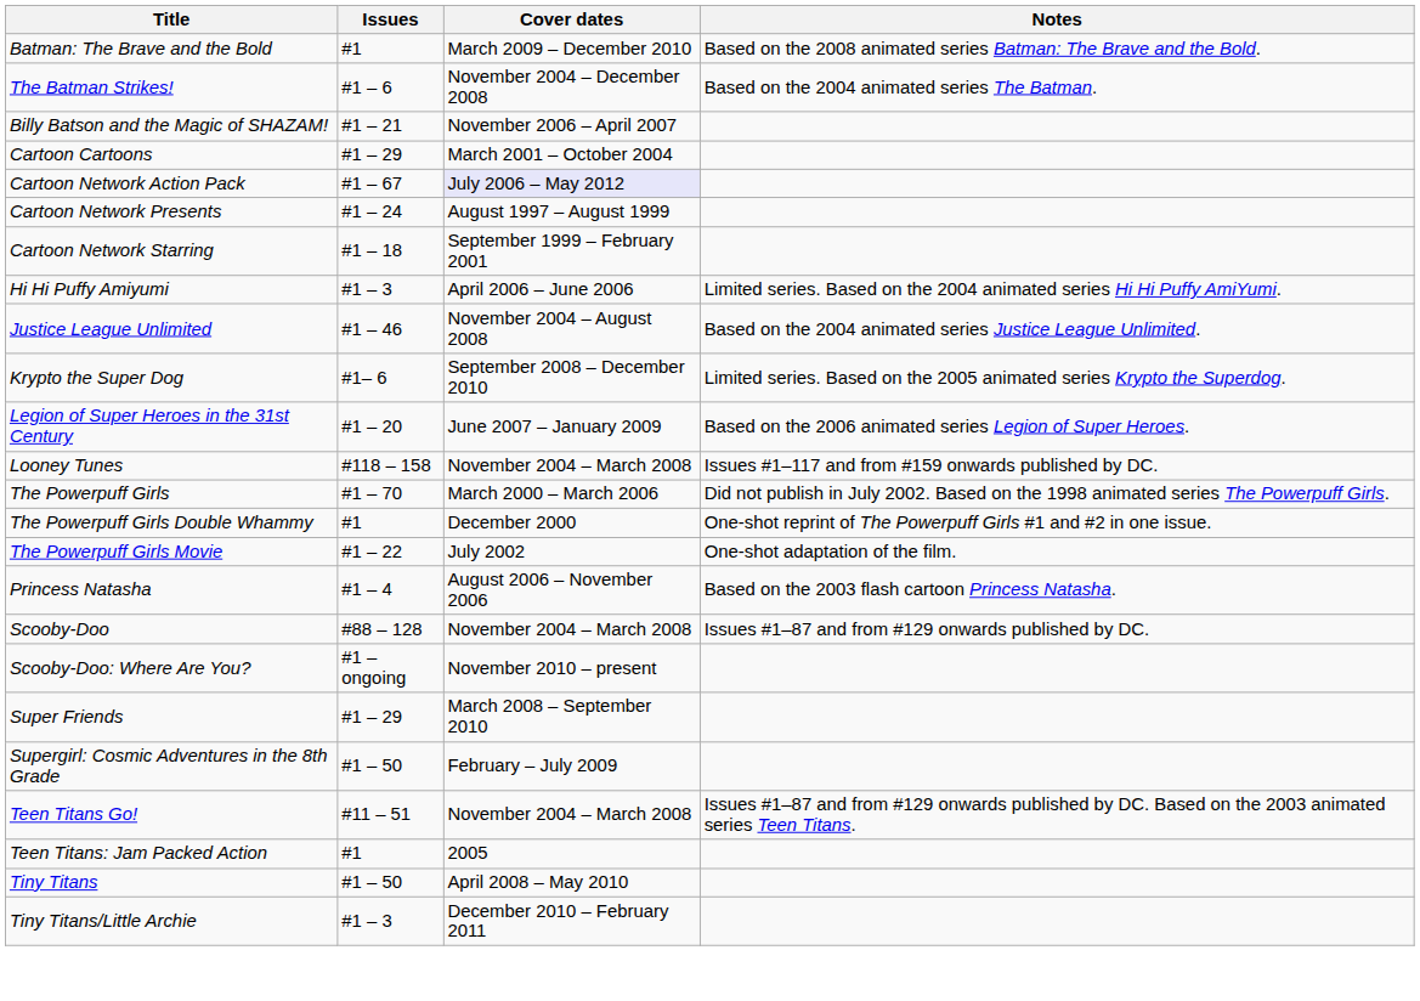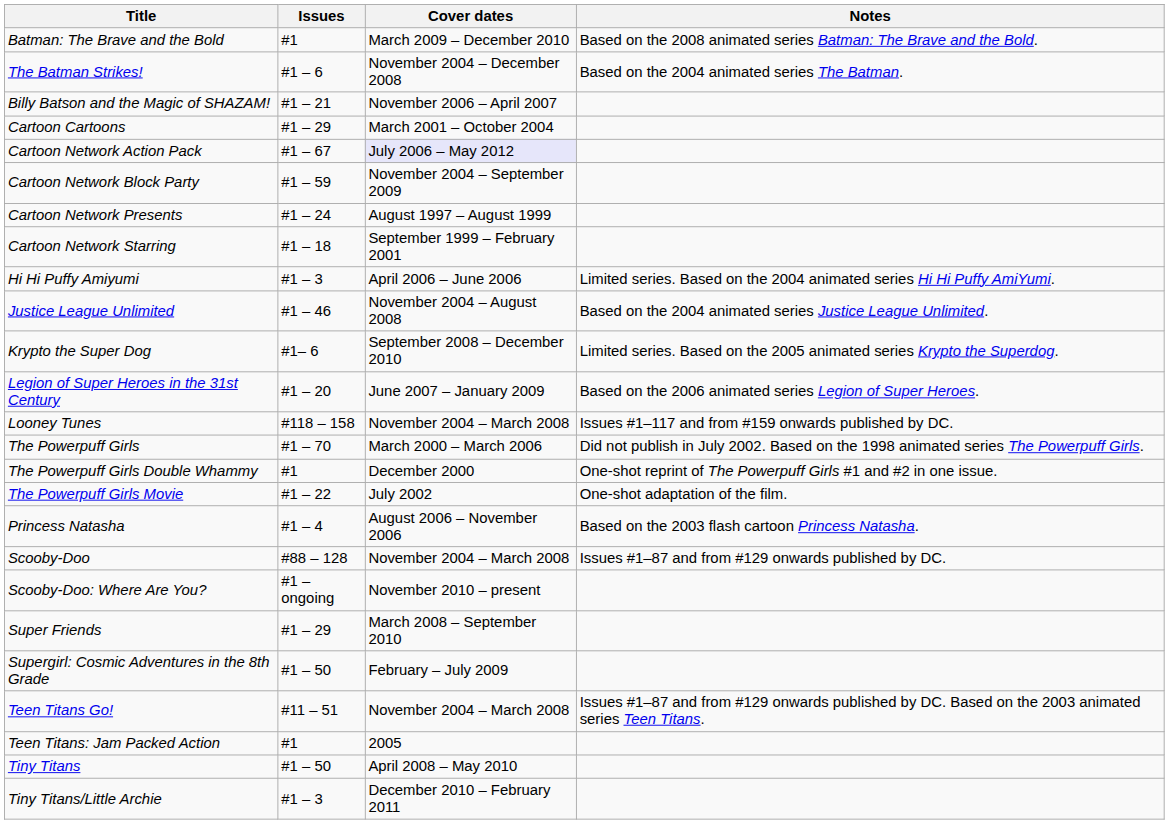 <table class="wikitable">
 <tr>
 <th>Title</th>
 <th>Issues</th>
 <th>Cover dates</th>
 <th>Notes</th>
 </tr>
 <tr>
 <td><em>Batman: The Brave and the Bold</em></td>
 <td>#1</td>
 <td>March 2009 – December 2010</td>
 <td>Based on the 2008 animated series <em><a href='#'>Batman: The Brave and the Bold</a></em>.</td>
 </tr>
 <tr>
 <td><em><a href='#'>The Batman Strikes!</a></em></td>
 <td>#1 – 6</td>
 <td>November 2004 – December 2008</td>
 <td>Based on the 2004 animated series <em><a href='#'>The Batman</a></em>.</td>
 </tr>
 <tr>
 <td><em>Billy Batson and the Magic of SHAZAM!</em></td>
 <td>#1 – 21</td>
 <td>November 2006 – April 2007</td>
 <td></td>
 </tr>
 <tr>
 <td><em>Cartoon Cartoons</em></td>
 <td>#1 – 29</td>
 <td>March 2001 – October 2004</td>
 <td></td>
 </tr>
 <tr>
 <td><em>Cartoon Network Action Pack</em></td>
 <td>#1 – 67</td>
 <td style="background: lavender;">July 2006 – May 2012</td>
+<td></td>
+</tr>
+<tr>
+<td><em>Cartoon Network Block Party</em></td>
+<td>#1 – 59</td>
+<td>November 2004 – September 2009</td>
 <td></td>
 </tr>
 <tr>
 <td><em>Cartoon Network Presents</em></td>
 <td>#1 – 24</td>
 <td>August 1997 – August 1999</td>
 <td></td>
 </tr>
 <tr>
 <td><em>Cartoon Network Starring</em></td>
 <td>#1 – 18</td>
 <td>September 1999 – February 2001</td>
 <td></td>
 </tr>
 <tr>
 <td><em>Hi Hi Puffy Amiyumi</em></td>
 <td>#1 – 3</td>
 <td>April 2006 – June 2006</td>
 <td>Limited series. Based on the 2004 animated series <em><a href='#'>Hi Hi Puffy AmiYumi</a></em>.</td>
 </tr>
 <tr>
 <td><em><a href='#'>Justice League Unlimited</a></em></td>
 <td>#1 – 46</td>
 <td>November 2004 – August 2008</td>
 <td>Based on the 2004 animated series <em><a href='#'>Justice League Unlimited</a></em>.</td>
 </tr>
 <tr>
 <td><em>Krypto the Super Dog</em></td>
 <td>#1– 6</td>
 <td>September 2008 – December 2010</td>
 <td>Limited series. Based on the 2005 animated series <em><a href='#'>Krypto the Superdog</a></em>.</td>
 </tr>
 <tr>
 <td><em><a href='#'>Legion of Super Heroes in the 31st Century</a></em></td>
 <td>#1 – 20</td>
 <td>June 2007 – January 2009</td>
 <td>Based on the 2006 animated series <em><a href='#'>Legion of Super Heroes</a></em>.</td>
 </tr>
 <tr>
 <td><em>Looney Tunes</em></td>
 <td>#118 – 158</td>
 <td>November 2004 – March 2008</td>
 <td>Issues #1–117 and from #159 onwards published by DC.</td>
 </tr>
 <tr>
 <td><em>The Powerpuff Girls</em></td>
 <td>#1 – 70</td>
 <td>March 2000 – March 2006</td>
 <td>Did not publish in July 2002. Based on the 1998 animated series <em><a href='#'>The Powerpuff Girls</a></em>.</td>
 </tr>
 <tr>
 <td><em>The Powerpuff Girls Double Whammy</em></td>
 <td>#1</td>
 <td>December 2000</td>
 <td>One-shot reprint of <em>The Powerpuff Girls</em> #1 and #2 in one issue.</td>
 </tr>
 <tr>
 <td><em><a href='#'>The Powerpuff Girls Movie</a></em></td>
 <td>#1 – 22</td>
 <td>July 2002</td>
 <td>One-shot adaptation of the film.</td>
 </tr>
 <tr>
 <td><em>Princess Natasha</em></td>
 <td>#1 – 4</td>
 <td>August 2006 – November 2006</td>
 <td>Based on the 2003 flash cartoon <em><a href='#'>Princess Natasha</a></em>.</td>
 </tr>
 <tr>
 <td><em>Scooby-Doo</em></td>
 <td>#88 – 128</td>
 <td>November 2004 – March 2008</td>
 <td>Issues #1–87 and from #129 onwards published by DC.</td>
 </tr>
 <tr>
 <td><em>Scooby-Doo: Where Are You?</em></td>
 <td>#1 – ongoing</td>
 <td>November 2010 – present</td>
 <td></td>
 </tr>
 <tr>
 <td><em>Super Friends</em></td>
 <td>#1 – 29</td>
 <td>March 2008 – September 2010</td>
 <td></td>
 </tr>
 <tr>
 <td><em>Supergirl: Cosmic Adventures in the 8th Grade</em></td>
 <td>#1 – 50</td>
 <td>February – July 2009</td>
 <td></td>
 </tr>
 <tr>
 <td><em><a href='#'>Teen Titans Go!</a></em></td>
 <td>#11 – 51</td>
 <td>November 2004 – March 2008</td>
 <td>Issues #1–87 and from #129 onwards published by DC. Based on the 2003 animated series <em><a href='#'>Teen Titans</a></em>.</td>
 </tr>
 <tr>
 <td><em>Teen Titans: Jam Packed Action</em></td>
 <td>#1</td>
 <td>2005</td>
 <td></td>
 </tr>
 <tr>
 <td><em><a href='#'>Tiny Titans</a></em></td>
 <td>#1 – 50</td>
 <td>April 2008 – May 2010</td>
 <td></td>
 </tr>
 <tr>
 <td><em>Tiny Titans/Little Archie</em></td>
 <td>#1 – 3</td>
 <td>December 2010 – February 2011</td>
 <td></td>
 </tr>
 </table>
